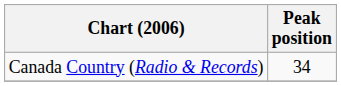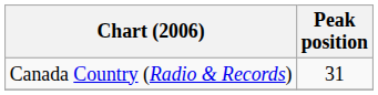 <table class="wikitable sortable">
 <tr>
 <th align="left">Chart (2006)</th>
 <th align="center">Peak<br>position</th>
 </tr>
 <tr>
 <td>Canada <a href='#'>Country</a> (<em><a href='#'>Radio & Records</a></em>)</td>
-<td align="center">34</td>
+<td align="center">31</td>
 </tr>
 <tr>
 </tr>
 </table>
